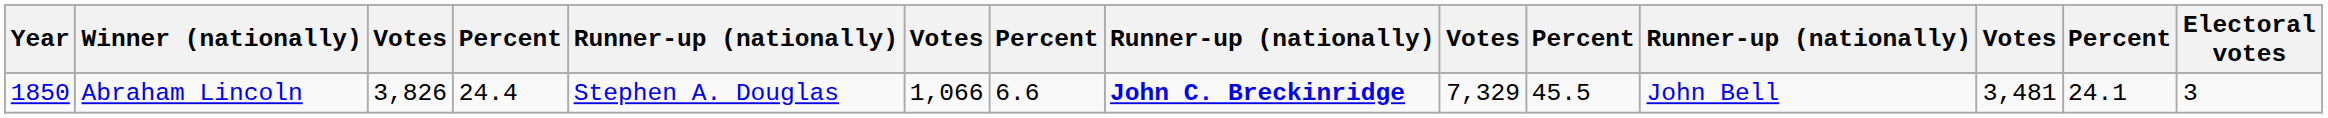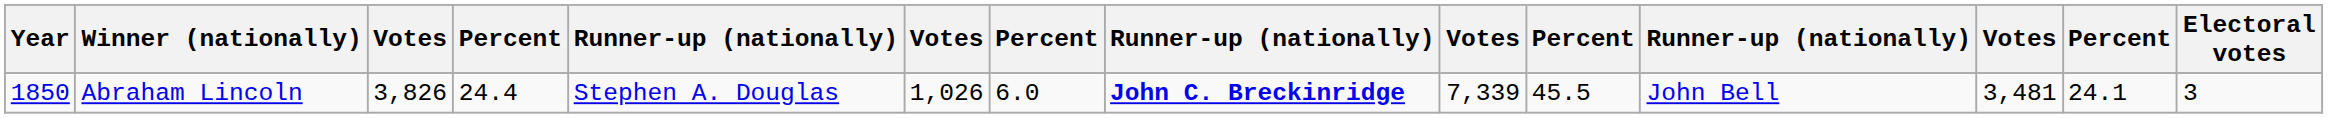 <table class="wikitable sortable">
 <tr>
 <th data-sort-type="number">Year</th>
 <th>Winner (nationally)</th>
 <th data-sort-type="number">Votes</th>
 <th data-sort-type="number">Percent</th>
 <th>Runner-up (nationally)</th>
 <th data-sort-type="number">Votes</th>
 <th data-sort-type="number">Percent</th>
 <th>Runner-up (nationally)</th>
 <th data-sort-type="number">Votes</th>
 <th data-sort-type="number">Percent</th>
 <th>Runner-up (nationally)</th>
 <th data-sort-type="number">Votes</th>
 <th data-sort-type="number">Percent</th>
 <th data-sort-type="number">Electoral<br>votes</th>
 </tr>
 <tr>
 <td style"text-align:left"><a href='#'>1850</a></td>
 <td><a href='#'>Abraham Lincoln</a></td>
 <td>3,826</td>
 <td>24.4</td>
 <td><a href='#'>Stephen A. Douglas</a></td>
-<td>1,066</td>
-<td>6.6</td>
+<td>1,026</td>
+<td>6.0</td>
 <td><strong><a href='#'>John C. Breckinridge</a></strong></td>
-<td>7,329</td>
+<td>7,339</td>
 <td>45.5</td>
 <td><a href='#'>John Bell</a></td>
 <td>3,481</td>
 <td>24.1</td>
 <td>3</td>
 </tr>
 </table>
